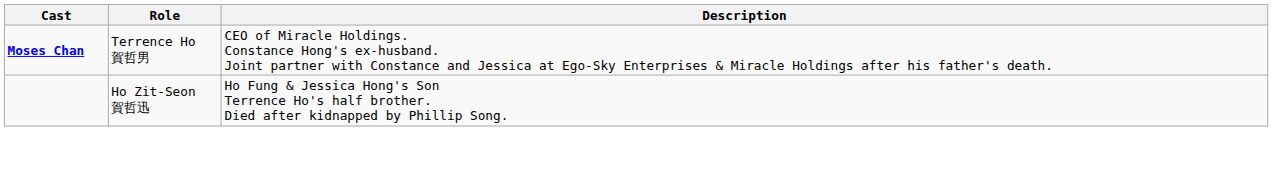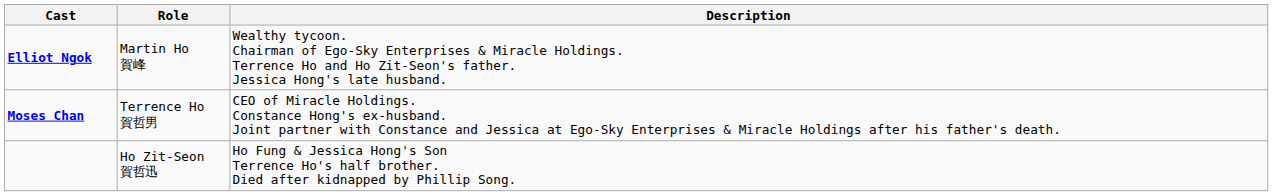 <table class="wikitable" width="65%">
 <tr>
 <th>Cast</th>
 <th>Role</th>
 <th>Description</th>
+</tr>
+<tr>
+<td><strong><a href='#'>Elliot Ngok</a></strong></td>
+<td>Martin Ho <br> 賀峰</td>
+<td>Wealthy tycoon.<br> Chairman of Ego-Sky Enterprises & Miracle Holdings. <br> Terrence Ho and Ho Zit-Seon's father.<br>Jessica Hong's late husband.</td>
 </tr>
 <tr>
 <td><strong><a href='#'>Moses Chan</a></strong></td>
 <td>Terrence Ho <br> 賀哲男</td>
 <td>CEO of Miracle Holdings. <br> Constance Hong's ex-husband. <br> Joint partner with Constance and Jessica at Ego-Sky Enterprises & Miracle Holdings after his father's death.</td>
 </tr>
 <tr>
 <td></td>
 <td>Ho Zit-Seon <br>賀哲迅</td>
 <td>Ho Fung & Jessica Hong's Son <br> Terrence Ho's half brother.<br>Died after kidnapped by Phillip Song.</td>
 </tr>
 </table>
